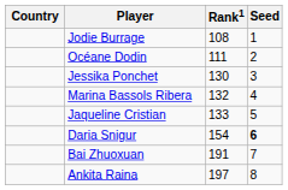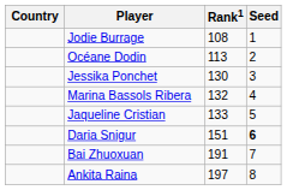 <table class="sortable wikitable">
 <tr>
 <th width="70">Country</th>
 <th width="175">Player</th>
 <th>Rank<sup>1</sup></th>
 <th>Seed</th>
 </tr>
 <tr>
 <td></td>
 <td><a href='#'>Jodie Burrage</a></td>
 <td>108</td>
 <td>1</td>
 </tr>
 <tr>
 <td></td>
 <td><a href='#'>Océane Dodin</a></td>
-<td>111</td>
+<td>113</td>
 <td>2</td>
 </tr>
 <tr>
 <td></td>
 <td><a href='#'>Jessika Ponchet</a></td>
 <td>130</td>
 <td>3</td>
 </tr>
 <tr>
 <td></td>
 <td><a href='#'>Marina Bassols Ribera</a></td>
 <td>132</td>
 <td>4</td>
 </tr>
 <tr>
 <td></td>
 <td><a href='#'>Jaqueline Cristian</a></td>
 <td>133</td>
 <td>5</td>
 </tr>
 <tr>
 <td></td>
 <td><a href='#'>Daria Snigur</a></td>
-<td>154</td>
+<td>151</td>
 <td><strong>6</strong></td>
 </tr>
 <tr>
 <td></td>
 <td><a href='#'>Bai Zhuoxuan</a></td>
 <td>191</td>
 <td>7</td>
 </tr>
 <tr>
 <td></td>
 <td><a href='#'>Ankita Raina</a></td>
 <td>197</td>
 <td>8</td>
 </tr>
 </table>
